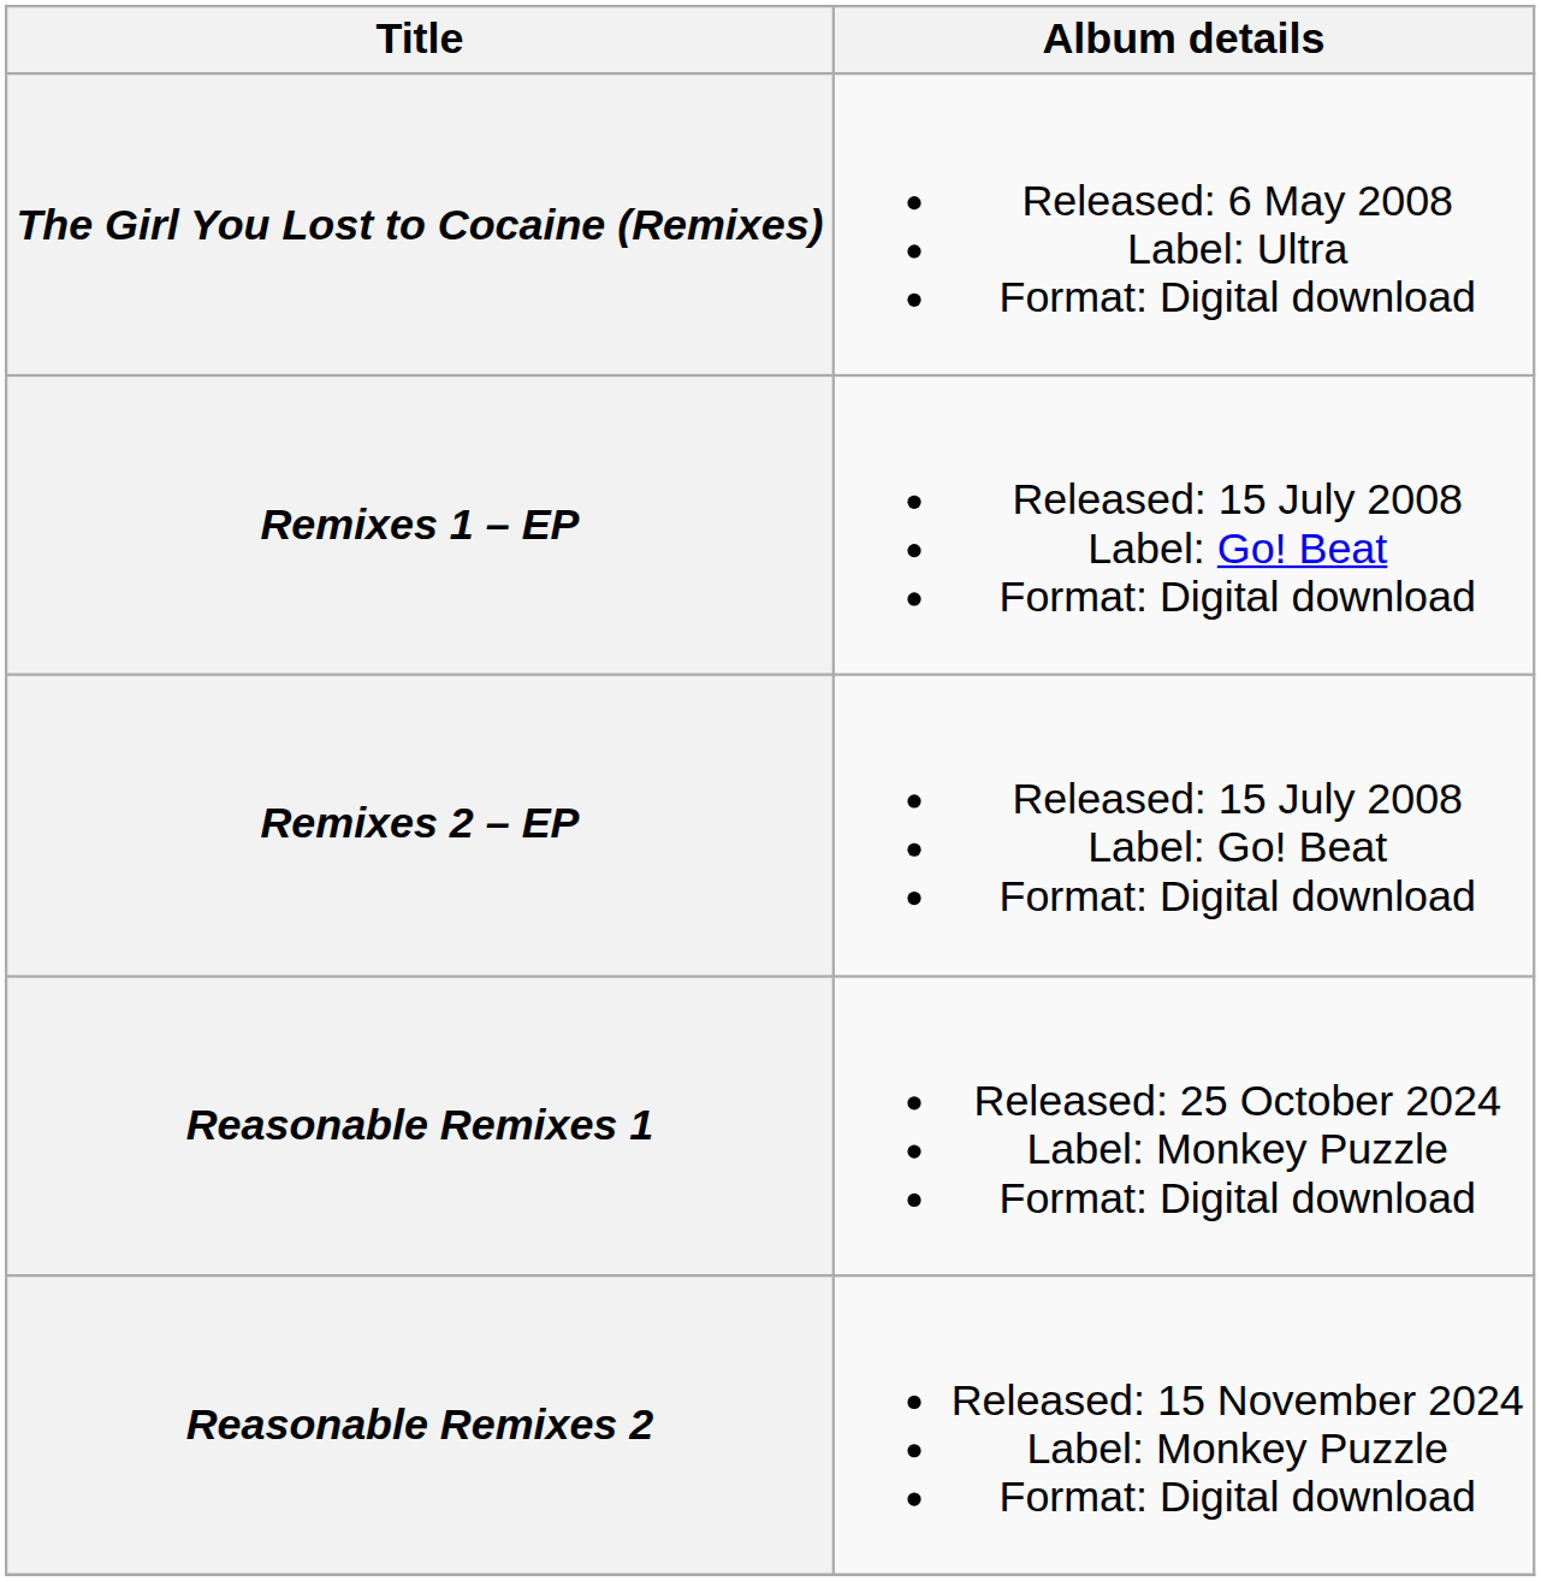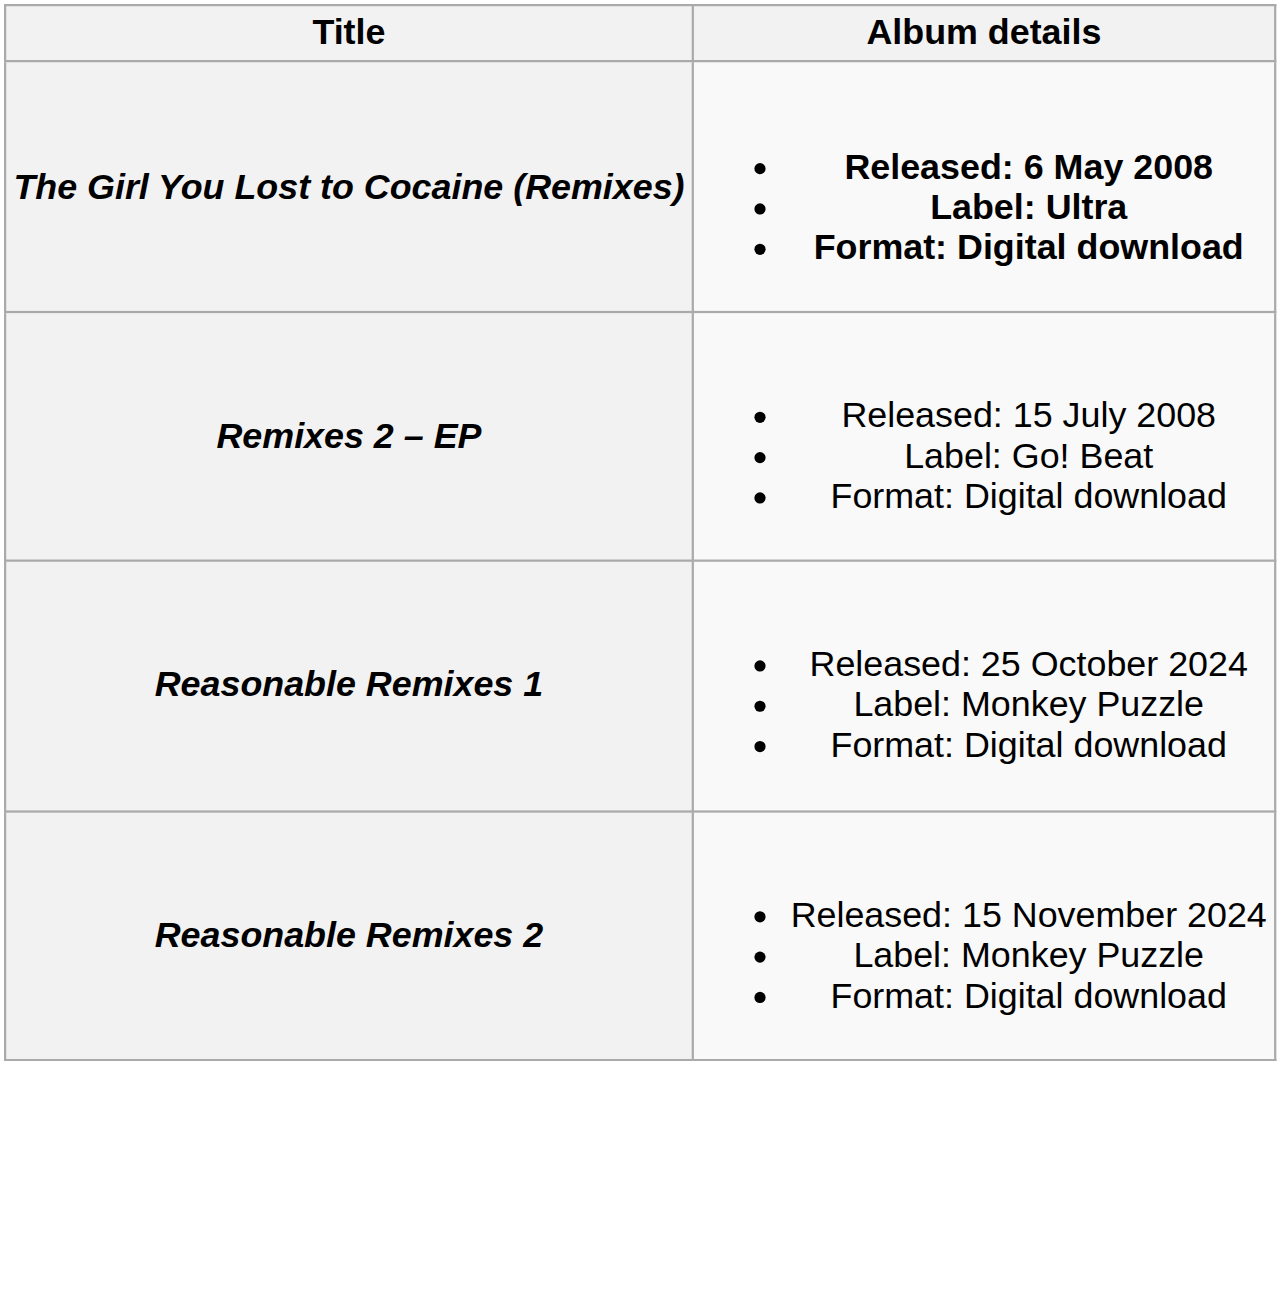 <table class="wikitable plainrowheaders" style="text-align:center;">
 <tr>
 <th scope="col">Title</th>
 <th scope="col">Album details</th>
 </tr>
 <tr>
 <th scope="row"><em>The Girl You Lost to Cocaine (Remixes)</em></th>
-<td><br><ul><li>Released: 6 May 2008</li><li>Label: Ultra</li><li>Format: Digital download</li></ul></td>
-</tr>
-<tr>
-<th scope="row"><em>Remixes 1 – EP</em></th>
-<td><br><ul><li>Released: 15 July 2008</li><li>Label: <a href='#'>Go! Beat</a></li><li>Format: Digital download</li></ul></td>
+<td><strong><br><ul><li>Released: 6 May 2008</li><li>Label: Ultra</li><li>Format: Digital download</li></ul></strong></td>
 </tr>
 <tr>
 <th scope="row"><em>Remixes 2 – EP</em></th>
 <td><br><ul><li>Released: 15 July 2008</li><li>Label: Go! Beat</li><li>Format: Digital download</li></ul></td>
 </tr>
 <tr>
 <th scope="row"><em>Reasonable Remixes 1</em></th>
 <td><br><ul><li>Released: 25 October 2024</li><li>Label: Monkey Puzzle</li><li>Format: Digital download</li></ul></td>
 </tr>
 <tr>
 <th scope="row"><em>Reasonable Remixes 2</em></th>
 <td><br><ul><li>Released: 15 November 2024</li><li>Label: Monkey Puzzle</li><li>Format: Digital download</li></ul></td>
 </tr>
 <tr>
 </tr>
 </table>
